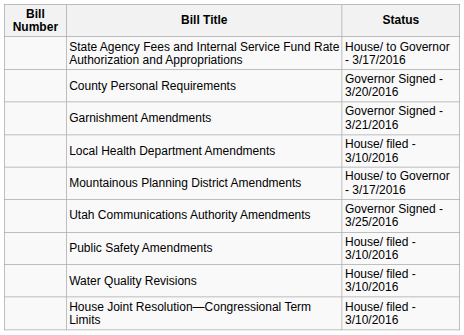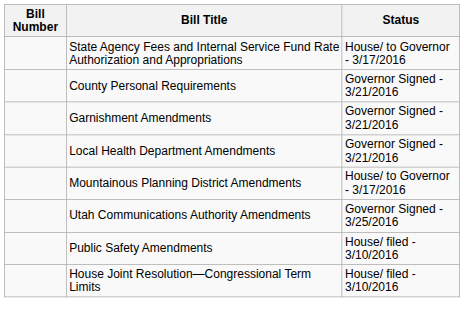 <table class="wikitable">
 <tr>
 <th>Bill Number</th>
 <th>Bill Title</th>
 <th>Status</th>
 </tr>
 <tr>
 <td></td>
 <td>State Agency Fees and Internal Service Fund Rate Authorization and Appropriations</td>
 <td>House/ to Governor - 3/17/2016</td>
 </tr>
 <tr>
 <td></td>
 <td>County Personal Requirements</td>
-<td>Governor Signed - 3/20/2016</td>
+<td>Governor Signed - 3/21/2016</td>
 </tr>
 <tr>
 <td></td>
 <td>Garnishment Amendments</td>
 <td>Governor Signed - 3/21/2016</td>
 </tr>
 <tr>
 <td></td>
 <td>Local Health Department Amendments</td>
-<td>House/ filed - 3/10/2016</td>
+<td>Governor Signed - 3/21/2016</td>
 </tr>
 <tr>
 <td></td>
 <td>Mountainous Planning District Amendments</td>
 <td>House/ to Governor - 3/17/2016</td>
 </tr>
 <tr>
 <td></td>
 <td>Utah Communications Authority Amendments</td>
 <td>Governor Signed - 3/25/2016</td>
 </tr>
 <tr>
 <td></td>
 <td>Public Safety Amendments</td>
 <td>House/ filed - 3/10/2016</td>
 </tr>
 <tr>
 <td></td>
-<td>Water Quality Revisions</td>
-<td>House/ filed - 3/10/2016</td>
-</tr>
-<tr>
-<td></td>
 <td>House Joint Resolution—Congressional Term Limits</td>
 <td>House/ filed - 3/10/2016</td>
 </tr>
 </table>
